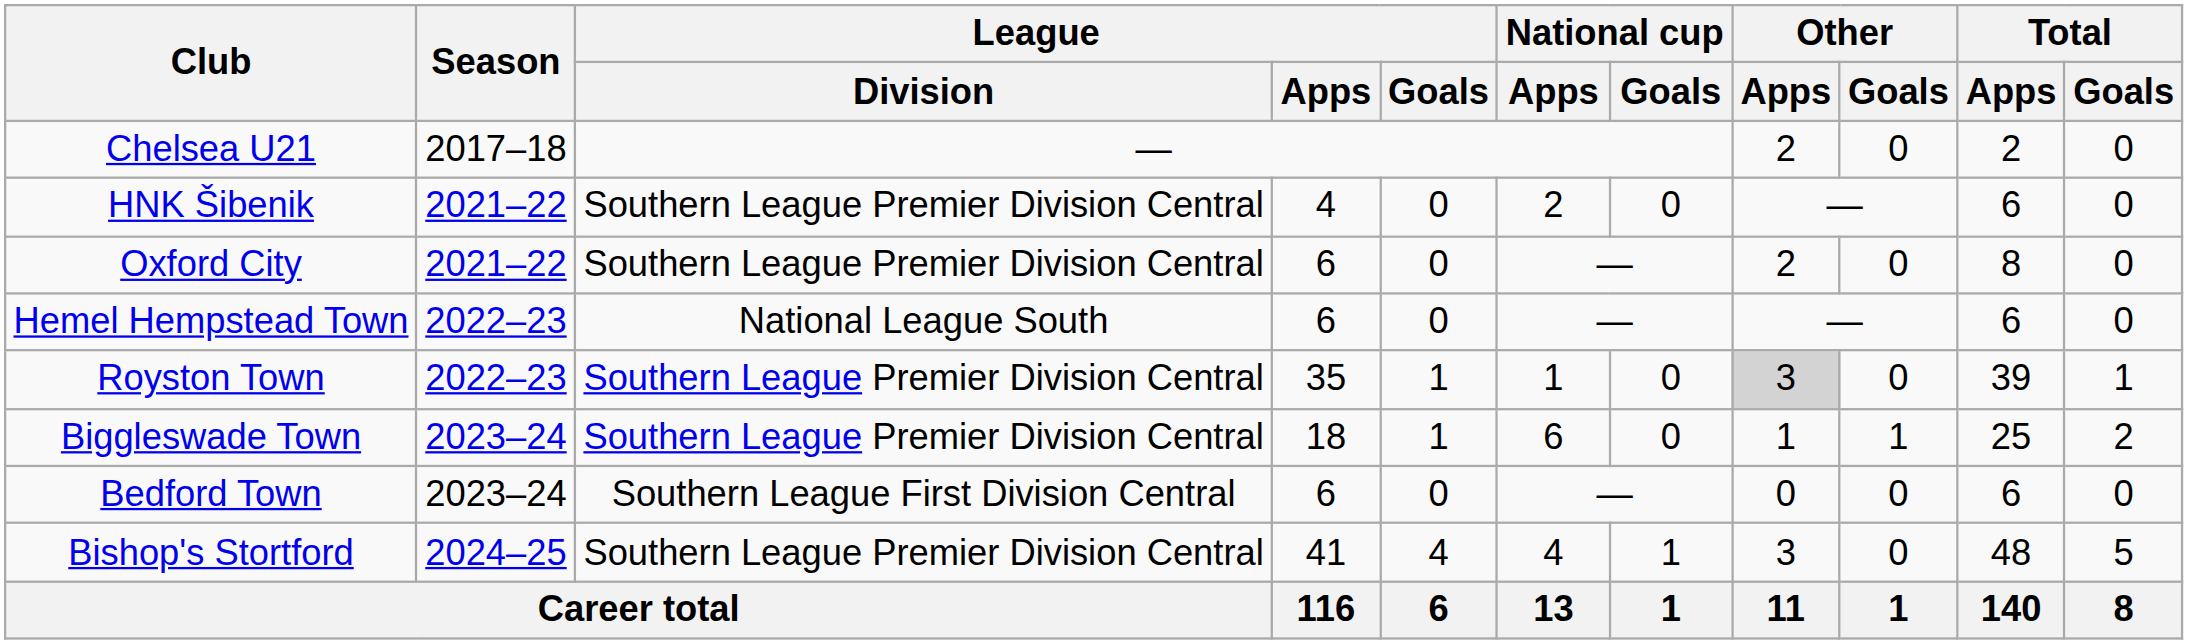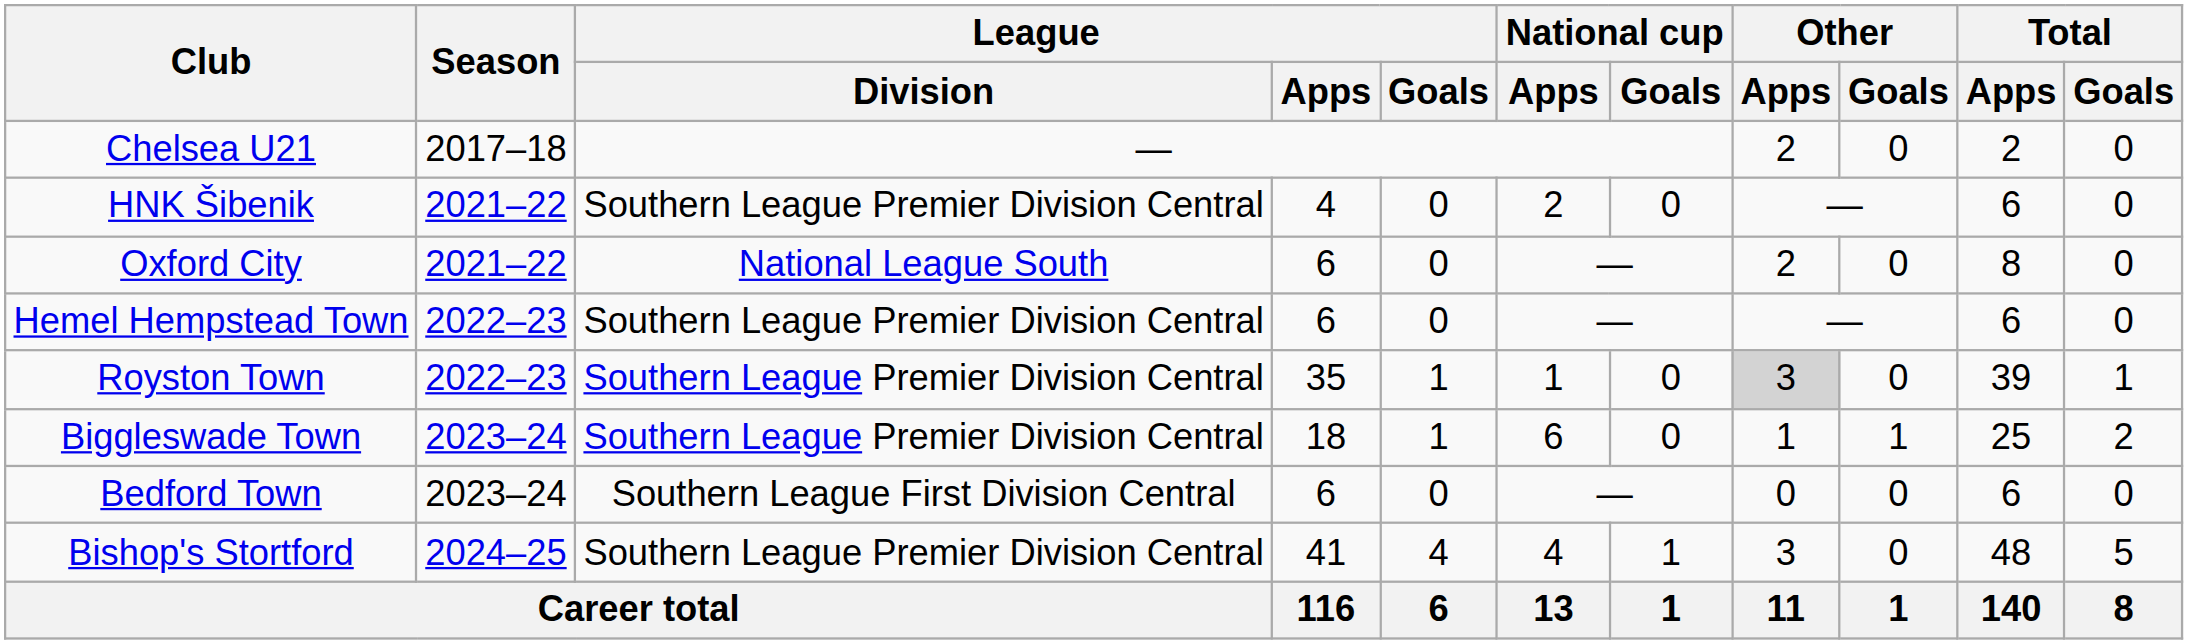 <table class="wikitable" style="text-align: center;">
 <tr>
 <th rowspan="2">Club</th>
 <th rowspan="2">Season</th>
 <th colspan="3">League</th>
 <th colspan="2">National cup</th>
 <th colspan="2">Other</th>
 <th colspan="2">Total</th>
 </tr>
 <tr>
 <th>Division</th>
 <th>Apps</th>
 <th>Goals</th>
 <th>Apps</th>
 <th>Goals</th>
 <th>Apps</th>
 <th>Goals</th>
 <th>Apps</th>
 <th>Goals</th>
 </tr>
 <tr>
 <td><a href='#'>Chelsea U21</a></td>
 <td>2017–18</td>
 <td colspan="5">—</td>
 <td>2</td>
 <td>0</td>
 <td>2</td>
 <td>0</td>
 </tr>
 <tr>
 <td><a href='#'>HNK Šibenik</a></td>
 <td><a href='#'>2021–22</a></td>
 <td>Southern League Premier Division Central</td>
 <td>4</td>
 <td>0</td>
 <td>2</td>
 <td>0</td>
 <td colspan="2">—</td>
 <td>6</td>
 <td>0</td>
 </tr>
 <tr>
 <td><a href='#'>Oxford City</a></td>
 <td><a href='#'>2021–22</a></td>
-<td>Southern League Premier Division Central</td>
+<td><a href='#'>National League South</a></td>
 <td>6</td>
 <td>0</td>
 <td colspan="2">—</td>
 <td>2</td>
 <td>0</td>
 <td>8</td>
 <td>0</td>
 </tr>
 <tr>
 <td><a href='#'>Hemel Hempstead Town</a></td>
 <td><a href='#'>2022–23</a></td>
-<td>National League South</td>
+<td>Southern League Premier Division Central</td>
 <td>6</td>
 <td>0</td>
 <td colspan="2">—</td>
 <td colspan="2">—</td>
 <td>6</td>
 <td>0</td>
 </tr>
 <tr>
 <td><a href='#'>Royston Town</a></td>
 <td><a href='#'>2022–23</a></td>
 <td><a href='#'>Southern League</a> Premier Division Central</td>
 <td>35</td>
 <td>1</td>
 <td>1</td>
 <td>0</td>
 <td style="background: lightgrey;">3</td>
 <td>0</td>
 <td>39</td>
 <td>1</td>
 </tr>
 <tr>
 <td><a href='#'>Biggleswade Town</a></td>
 <td><a href='#'>2023–24</a></td>
 <td><a href='#'>Southern League</a> Premier Division Central</td>
 <td>18</td>
 <td>1</td>
 <td>6</td>
 <td>0</td>
 <td>1</td>
 <td>1</td>
 <td>25</td>
 <td>2</td>
 </tr>
 <tr>
 <td><a href='#'>Bedford Town</a></td>
 <td>2023–24</td>
 <td>Southern League First Division Central</td>
 <td>6</td>
 <td>0</td>
 <td colspan="2">—</td>
 <td>0</td>
 <td>0</td>
 <td>6</td>
 <td>0</td>
 </tr>
 <tr>
 <td><a href='#'>Bishop's Stortford</a></td>
 <td><a href='#'>2024–25</a></td>
 <td>Southern League Premier Division Central</td>
 <td>41</td>
 <td>4</td>
 <td>4</td>
 <td>1</td>
 <td>3</td>
 <td>0</td>
 <td>48</td>
 <td>5</td>
 </tr>
 <tr>
 <th colspan="3">Career total</th>
 <th>116</th>
 <th>6</th>
 <th>13</th>
 <th>1</th>
 <th>11</th>
 <th>1</th>
 <th>140</th>
 <th>8</th>
 </tr>
 </table>
